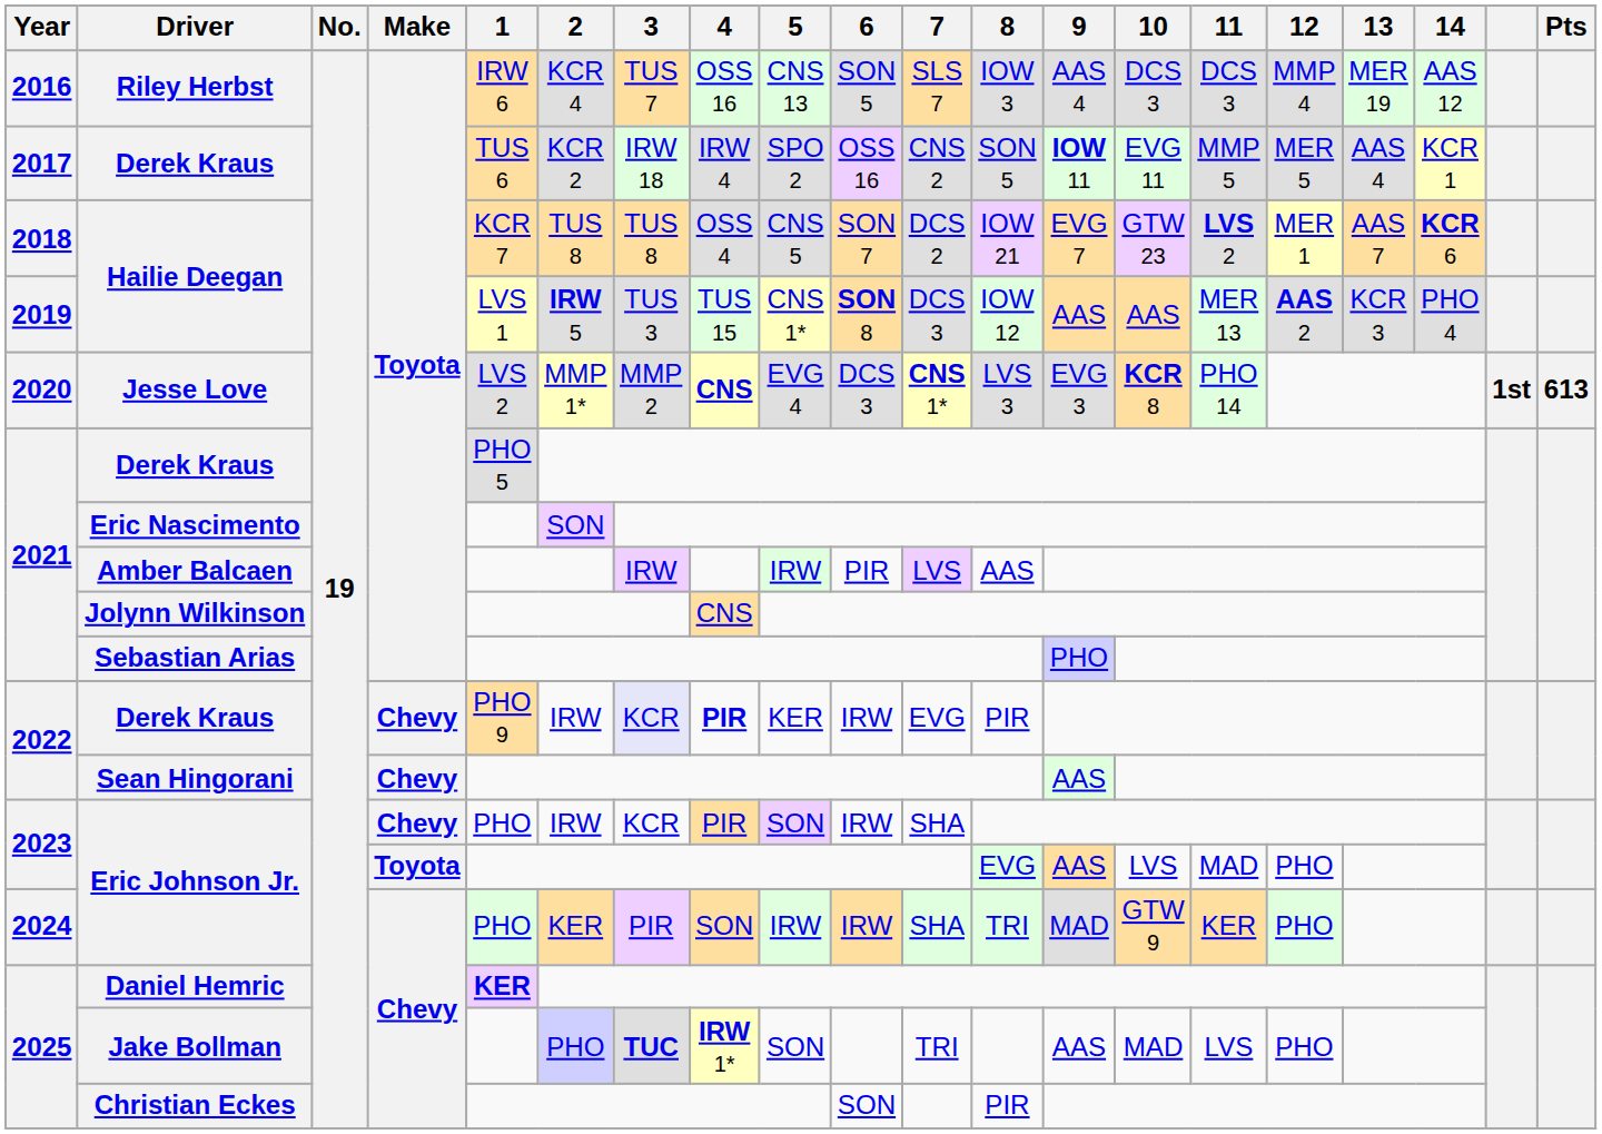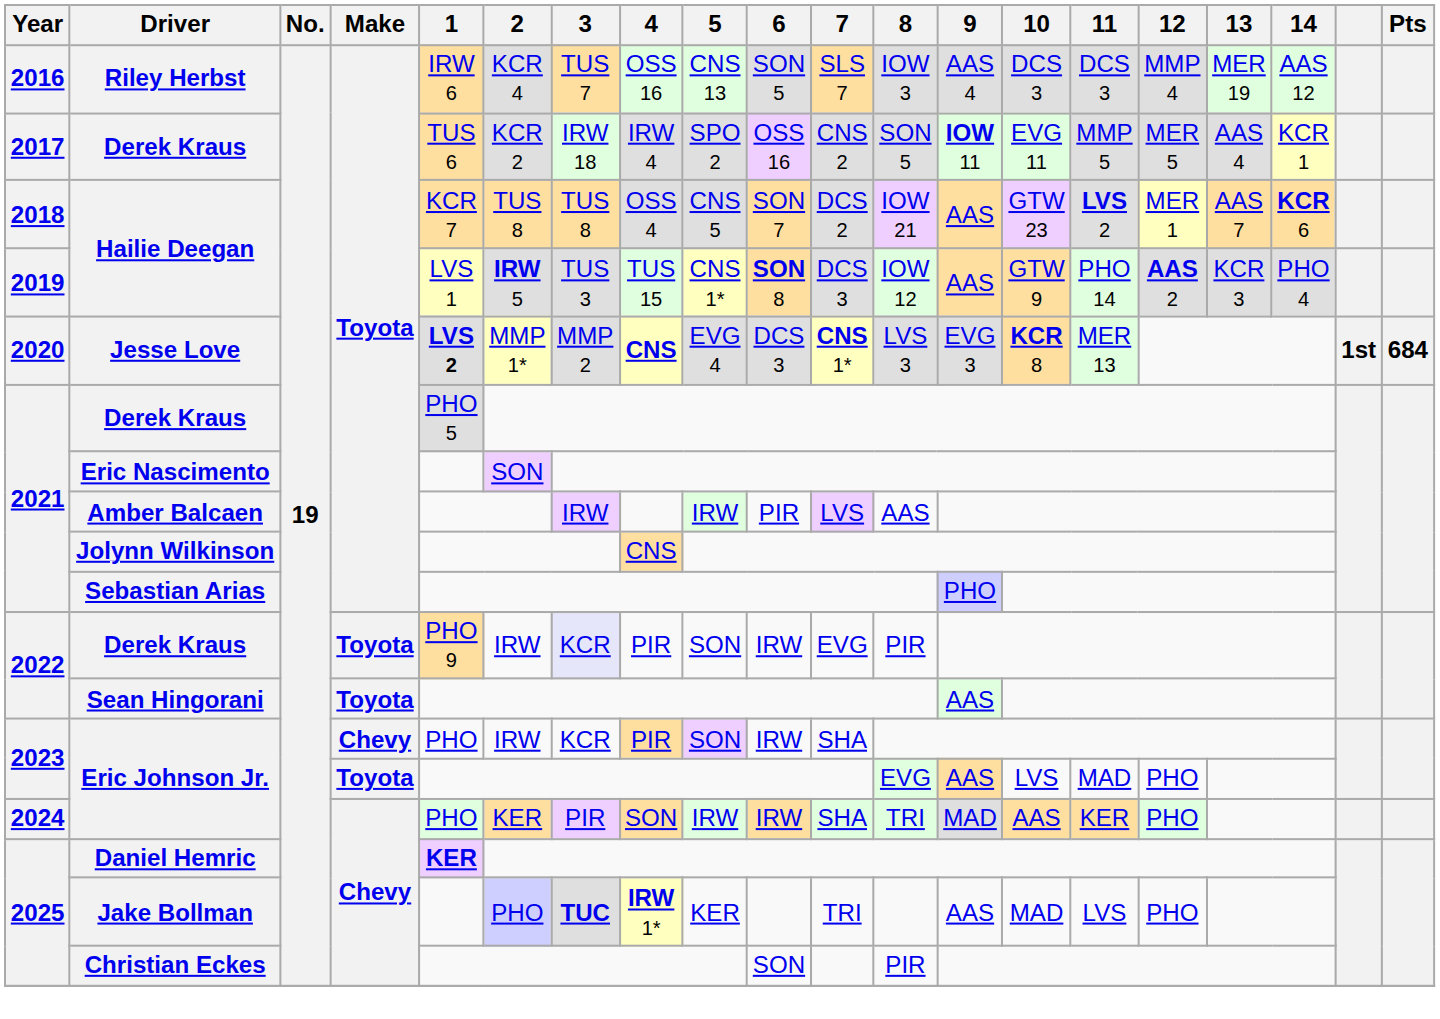 <table class="wikitable" style="text-align:center; font-size:75%">
 <tr>
 <th>Year</th>
 <th>Driver</th>
 <th>No.</th>
 <th>Make</th>
 <th>1</th>
 <th>2</th>
 <th>3</th>
 <th>4</th>
 <th>5</th>
 <th>6</th>
 <th>7</th>
 <th>8</th>
 <th>9</th>
 <th>10</th>
 <th>11</th>
 <th>12</th>
 <th>13</th>
 <th>14</th>
 <th></th>
 <th>Pts</th>
 </tr>
 <tr>
 <th><a href='#'>2016</a></th>
 <th><a href='#'>Riley Herbst</a></th>
 <th rowspan=18>19</th>
 <th rowspan=10><a href='#'>Toyota</a></th>
 <td style="background:#FFDF9F;"><a href='#'>IRW</a><br><small>6</small></td>
 <td style="background:#DFDFDF;"><a href='#'>KCR</a><br><small>4</small></td>
 <td style="background:#FFDF9F;"><a href='#'>TUS</a><br><small>7</small></td>
 <td style="background:#DFFFDF;"><a href='#'>OSS</a><br><small>16</small></td>
 <td style="background:#DFFFDF;"><a href='#'>CNS</a><br><small>13</small></td>
 <td style="background:#DFDFDF;"><a href='#'>SON</a><br><small>5</small></td>
 <td style="background:#FFDF9F;"><a href='#'>SLS</a><br><small>7</small></td>
 <td style="background:#DFDFDF;"><a href='#'>IOW</a><br><small>3</small></td>
 <td style="background:#DFDFDF;"><a href='#'>AAS</a><br><small>4</small></td>
 <td style="background:#DFDFDF;"><a href='#'>DCS</a><br><small>3</small></td>
 <td style="background:#DFDFDF;"><a href='#'>DCS</a><br><small>3</small></td>
 <td style="background:#DFDFDF;"><a href='#'>MMP</a><br><small>4</small></td>
 <td style="background:#DFFFDF;"><a href='#'>MER</a><br><small>19</small></td>
 <td style="background:#DFFFDF;"><a href='#'>AAS</a><br><small>12</small></td>
 <th></th>
 <th></th>
 </tr>
 <tr>
 <th><a href='#'>2017</a></th>
 <th><a href='#'>Derek Kraus</a></th>
 <td style="background:#FFDF9F;"><a href='#'>TUS</a><br><small>6</small></td>
 <td style="background:#DFDFDF;"><a href='#'>KCR</a><br><small>2</small></td>
 <td style="background:#DFFFDF;"><a href='#'>IRW</a><br><small>18</small></td>
 <td style="background:#DFDFDF;"><a href='#'>IRW</a><br><small>4</small></td>
 <td style="background:#DFDFDF;"><a href='#'>SPO</a><br><small>2</small></td>
 <td style="background:#EFCFFF;"><a href='#'>OSS</a><br><small>16</small></td>
 <td style="background:#DFDFDF;"><a href='#'>CNS</a><br><small>2</small></td>
 <td style="background:#DFDFDF;"><a href='#'>SON</a><br><small>5</small></td>
 <td style="background:#DFFFDF;"><strong><a href='#'>IOW</a></strong><br><small>11</small></td>
 <td style="background:#DFFFDF;"><a href='#'>EVG</a><br><small>11</small></td>
 <td style="background:#DFDFDF;"><a href='#'>MMP</a><br><small>5</small></td>
 <td style="background:#DFDFDF;"><a href='#'>MER</a><br><small>5</small></td>
 <td style="background:#DFDFDF;"><a href='#'>AAS</a><br><small>4</small></td>
 <td style="background:#FFFFBF;"><a href='#'>KCR</a><br><small>1</small></td>
 <th></th>
 <th></th>
 </tr>
 <tr>
 <th><a href='#'>2018</a></th>
 <th rowspan=2><a href='#'>Hailie Deegan</a></th>
 <td style="background:#FFDF9F;"><a href='#'>KCR</a><br><small>7</small></td>
 <td style="background:#FFDF9F;"><a href='#'>TUS</a><br><small>8</small></td>
 <td style="background:#FFDF9F;"><a href='#'>TUS</a><br><small>8</small></td>
 <td style="background:#DFDFDF;"><a href='#'>OSS</a><br><small>4</small></td>
 <td style="background:#DFDFDF;"><a href='#'>CNS</a><br><small>5</small></td>
 <td style="background:#FFDF9F;"><a href='#'>SON</a><br><small>7</small></td>
 <td style="background:#DFDFDF;"><a href='#'>DCS</a><br><small>2</small></td>
 <td style="background:#EFCFFF;"><a href='#'>IOW</a><br><small>21</small></td>
-<td style="background:#FFDF9F;"><a href='#'>EVG</a><br><small>7</small></td>
+<td style="background:#FFDF9F;"><a href='#'>AAS</a><br></td>
 <td style="background:#EFCFFF;"><a href='#'>GTW</a><br><small>23</small></td>
 <td style="background:#DFDFDF;"><strong><a href='#'>LVS</a></strong><br><small>2</small></td>
 <td style="background:#FFFFBF;"><a href='#'>MER</a><br><small>1</small></td>
 <td style="background:#FFDF9F;"><a href='#'>AAS</a><br><small>7</small></td>
 <td style="background:#FFDF9F;"><strong><a href='#'>KCR</a></strong><br><small>6</small></td>
 <th></th>
 <th></th>
 </tr>
 <tr>
 <th><a href='#'>2019</a></th>
 <td style="background:#FFFFBF;"><a href='#'>LVS</a><br><small>1</small></td>
 <td style="background:#DFDFDF;"><strong><a href='#'>IRW</a></strong><br><small>5</small></td>
 <td style="background:#DFDFDF;"><a href='#'>TUS</a><br><small>3</small></td>
 <td style="background:#DFFFDF;"><a href='#'>TUS</a><br><small>15</small></td>
 <td style="background:#FFFFBF;"><a href='#'>CNS</a><br><small>1*</small></td>
 <td style="background:#FFDF9F;"><strong><a href='#'>SON</a></strong><br><small>8</small></td>
 <td style="background:#DFDFDF;"><a href='#'>DCS</a><br><small>3</small></td>
 <td style="background:#DFFFDF;"><a href='#'>IOW</a><br><small>12</small></td>
 <td style="background:#FFDF9F;"><a href='#'>AAS</a><br></td>
-<td style="background:#FFDF9F;"><a href='#'>AAS</a><br></td>
-<td style="background:#DFFFDF;"><a href='#'>MER</a><br><small>13</small></td>
+<td style="background:#FFDF9F;"><a href='#'>GTW</a><br><small>9</small></td>
+<td style="background:#DFFFDF;"><a href='#'>PHO</a><br><small>14</small></td>
 <td style="background:#DFDFDF;"><strong><a href='#'>AAS</a></strong><br><small>2</small></td>
 <td style="background:#DFDFDF;"><a href='#'>KCR</a><br><small>3</small></td>
 <td style="background:#DFDFDF;"><a href='#'>PHO</a><br><small>4</small></td>
 <th></th>
 <th></th>
 </tr>
 <tr>
 <th><a href='#'>2020</a></th>
 <th><a href='#'>Jesse Love</a></th>
-<td style="background:#DFDFDF;"><a href='#'>LVS</a><br><small>2</small></td>
+<td style="background:#DFDFDF;"><strong><a href='#'>LVS</a><br><small>2</small></strong></td>
 <td style="background:#FFFFBF;"><a href='#'>MMP</a><br><small>1*</small></td>
 <td style="background:#DFDFDF;"><a href='#'>MMP</a><br><small>2</small></td>
 <td style="background:#FFFFBF;"><strong><a href='#'>CNS</a></strong><br></td>
 <td style="background:#DFDFDF;"><a href='#'>EVG</a><br><small>4</small></td>
 <td style="background:#DFDFDF;"><a href='#'>DCS</a><br><small>3</small></td>
 <td style="background:#FFFFBF;"><strong><a href='#'>CNS</a></strong><br><small>1*</small></td>
 <td style="background:#DFDFDF;"><a href='#'>LVS</a><br><small>3</small></td>
 <td style="background:#DFDFDF;"><a href='#'>EVG</a><br><small>3</small></td>
 <td style="background:#FFDF9F;"><strong><a href='#'>KCR</a></strong><br><small>8</small></td>
-<td style="background:#DFFFDF;"><a href='#'>PHO</a><br><small>14</small></td>
+<td style="background:#DFFFDF;"><a href='#'>MER</a><br><small>13</small></td>
 <td colspan=3></td>
 <th>1st</th>
-<th>613</th>
+<th>684</th>
 </tr>
 <tr>
 <th rowspan=5><a href='#'>2021</a></th>
 <th><a href='#'>Derek Kraus</a></th>
 <td style="background:#DFDFDF;"><a href='#'>PHO</a><br><small>5</small></td>
 <td colspan=13></td>
 <th rowspan=5></th>
 <th rowspan=5></th>
 </tr>
 <tr>
 <th><a href='#'>Eric Nascimento</a></th>
 <td></td>
 <td style="background:#EFCFFF;"><a href='#'>SON</a><br></td>
 <td colspan=12></td>
 </tr>
 <tr>
 <th><a href='#'>Amber Balcaen</a></th>
 <td colspan=2></td>
 <td style="background:#EFCFFF;"><a href='#'>IRW</a><br></td>
 <td></td>
 <td style="background:#DFFFDF;"><a href='#'>IRW</a><br></td>
 <td><a href='#'>PIR</a></td>
 <td style="background:#EFCFFF;"><a href='#'>LVS</a><br></td>
 <td><a href='#'>AAS</a></td>
 <td colspan=6></td>
 </tr>
 <tr>
 <th><a href='#'>Jolynn Wilkinson</a></th>
 <td colspan=3></td>
 <td style="background:#FFDF9F;"><a href='#'>CNS</a><br></td>
 <td colspan=10></td>
 </tr>
 <tr>
 <th><a href='#'>Sebastian Arias</a></th>
 <td colspan=8></td>
 <td style="background:#CFCFFF;"><a href='#'>PHO</a><br></td>
 <td colspan=5></td>
 </tr>
 <tr>
 <th rowspan=2><a href='#'>2022</a></th>
 <th><a href='#'>Derek Kraus</a></th>
-<th><a href='#'>Chevy</a></th>
+<th><a href='#'>Toyota</a></th>
 <td style="background:#FFDF9F;"><a href='#'>PHO</a><br><small>9</small></td>
 <td><a href='#'>IRW</a></td>
 <td style="background: lavender;"><a href='#'>KCR</a></td>
-<td><strong><a href='#'>PIR</a></strong></td>
-<td><a href='#'>KER</a></td>
+<td><a href='#'>PIR</a></td>
+<td><a href='#'>SON</a></td>
 <td><a href='#'>IRW</a></td>
 <td><a href='#'>EVG</a></td>
 <td><a href='#'>PIR</a></td>
 <td colspan=6></td>
 <th rowspan=2></th>
 <th rowspan=2></th>
 </tr>
 <tr>
 <th><a href='#'>Sean Hingorani</a></th>
-<th><a href='#'>Chevy</a></th>
+<th><a href='#'>Toyota</a></th>
 <td colspan=8></td>
 <td style="background:#DFFFDF;"><a href='#'>AAS</a><br></td>
 <td colspan=5></td>
 </tr>
 <tr>
 <th rowspan=2><a href='#'>2023</a></th>
 <th rowspan=3><a href='#'>Eric Johnson Jr.</a></th>
 <th><a href='#'>Chevy</a></th>
 <td><a href='#'>PHO</a></td>
 <td><a href='#'>IRW</a></td>
 <td><a href='#'>KCR</a></td>
 <td style="background:#FFDF9F;"><a href='#'>PIR</a><br></td>
 <td style="background:#EFCFFF;"><a href='#'>SON</a><br></td>
 <td><a href='#'>IRW</a></td>
 <td><a href='#'>SHA</a></td>
 <td colspan=7></td>
 <th rowspan=2></th>
 <th rowspan=2></th>
 </tr>
 <tr>
 <th><a href='#'>Toyota</a></th>
 <td colspan=7></td>
 <td style="background:#DFFFDF;"><a href='#'>EVG</a><br></td>
 <td style="background:#FFDF9F;"><a href='#'>AAS</a><br></td>
 <td><a href='#'>LVS</a></td>
 <td><a href='#'>MAD</a></td>
 <td><a href='#'>PHO</a></td>
 <td colspan=2></td>
 </tr>
 <tr>
 <th><a href='#'>2024</a></th>
 <th rowspan=4><a href='#'>Chevy</a></th>
 <td style="background:#DFFFDF;"><a href='#'>PHO</a><br></td>
 <td style="background:#FFDF9F;"><a href='#'>KER</a><br></td>
 <td style="background:#EFCFFF;"><a href='#'>PIR</a><br></td>
 <td style="background:#FFDF9F;"><a href='#'>SON</a><br></td>
 <td style="background:#DFFFDF;"><a href='#'>IRW</a><br></td>
 <td style="background:#FFDF9F;"><a href='#'>IRW</a><br></td>
 <td style="background:#DFFFDF;"><a href='#'>SHA</a><br></td>
 <td style="background:#DFFFDF;"><a href='#'>TRI</a><br></td>
 <td style="background:#DFDFDF;"><a href='#'>MAD</a><br></td>
-<td style="background:#FFDF9F;"><a href='#'>GTW</a><br><small>9</small></td>
+<td style="background:#FFDF9F;"><a href='#'>AAS</a><br></td>
 <td style="background:#FFDF9F;"><a href='#'>KER</a><br></td>
 <td style="background:#DFFFDF;"><a href='#'>PHO</a><br></td>
 <td colspan=2></td>
 <th></th>
 <th></th>
 </tr>
 <tr>
 <th rowspan=3><a href='#'>2025</a></th>
 <th><a href='#'>Daniel Hemric</a></th>
 <td style="background:#EFCFFF;"><strong><a href='#'>KER</a></strong><br></td>
 <td colspan=13></td>
 <th rowspan=3></th>
 <th rowspan=3></th>
 </tr>
 <tr>
 <th><a href='#'>Jake Bollman</a></th>
 <td></td>
 <td style="background:#CFCFFF;"><a href='#'>PHO</a><br></td>
 <td style="background:#DFDFDF;"><strong><a href='#'>TUC</a></strong><br></td>
 <td style="background:#FFFFBF;"><strong><a href='#'>IRW</a></strong><br><small>1*</small></td>
-<td><a href='#'>SON</a></td>
+<td><a href='#'>KER</a></td>
 <td></td>
 <td><a href='#'>TRI</a></td>
 <td></td>
 <td><a href='#'>AAS</a></td>
 <td><a href='#'>MAD</a></td>
 <td><a href='#'>LVS</a></td>
 <td><a href='#'>PHO</a></td>
 <td colspan=2></td>
 </tr>
 <tr>
 <th><a href='#'>Christian Eckes</a></th>
 <td colspan=5></td>
 <td><a href='#'>SON</a></td>
 <td></td>
 <td><a href='#'>PIR</a></td>
 <td colspan=6></td>
 </tr>
 <tr>
 </tr>
 </table>
